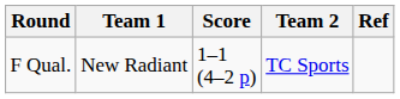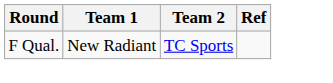 <table class="wikitable">
 <tr>
 <th>Round</th>
 <th>Team 1</th>
-<th>Score</th>
 <th>Team 2</th>
 <th>Ref</th>
 </tr>
 <tr>
 <td>F Qual.</td>
 <td>New Radiant</td>
-<td>1–1<br>(4–2 <a href='#'>p</a>)</td>
 <td><a href='#'>TC Sports</a></td>
 <td></td>
 </tr>
 </table>
